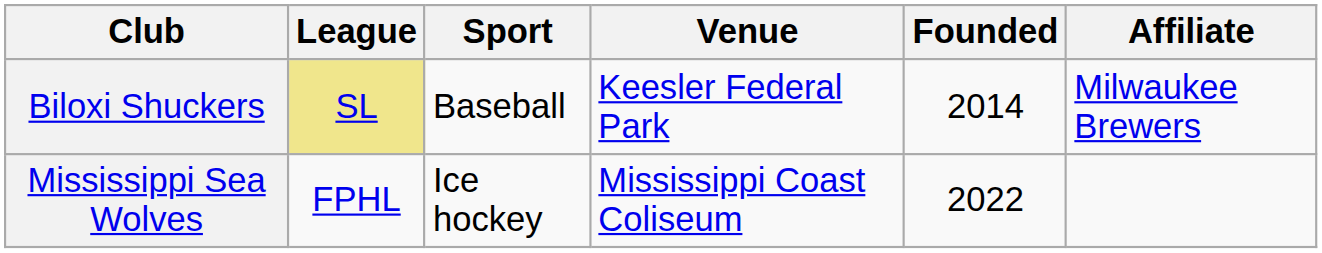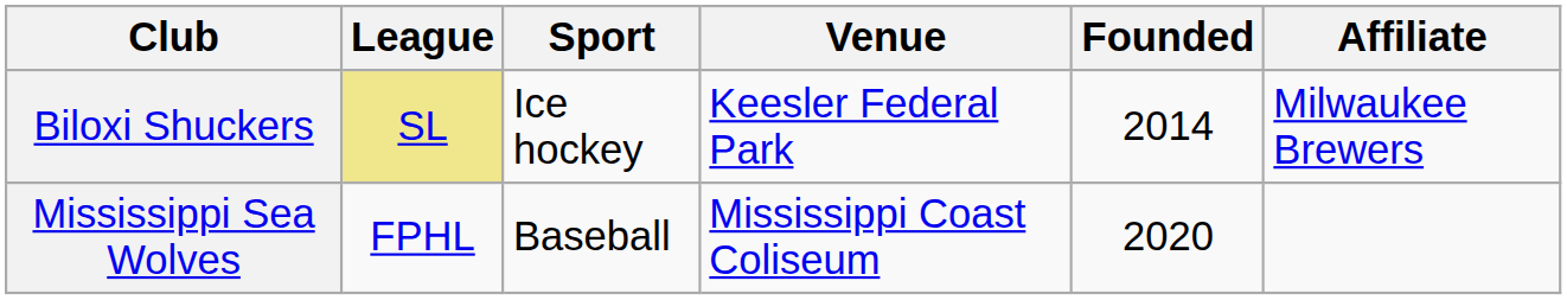 <table class="wikitable sortable">
 <tr>
 <th scope="col">Club</th>
 <th scope="col">League</th>
 <th scope="col">Sport</th>
 <th scope="col">Venue</th>
 <th scope="col">Founded</th>
 <th scope="col">Affiliate</th>
 </tr>
 <tr>
 <th scope="row" style="font-weight: normal; text-align: center;"><a href='#'>Biloxi Shuckers</a></th>
 <td style="background: khaki; text-align:center;"><a href='#'>SL</a></td>
-<td>Baseball</td>
+<td>Ice hockey</td>
 <td><a href='#'>Keesler Federal Park</a></td>
 <td align=center>2014</td>
 <td><a href='#'>Milwaukee Brewers</a></td>
 </tr>
 <tr>
 <th scope="row" style="font-weight: normal; text-align: center;"><a href='#'>Mississippi Sea Wolves</a></th>
 <td style="text-align:center;"><a href='#'>FPHL</a></td>
-<td>Ice hockey</td>
+<td>Baseball</td>
 <td><a href='#'>Mississippi Coast Coliseum</a></td>
-<td align=center>2022</td>
+<td align=center>2020</td>
 <td></td>
 </tr>
 </table>
